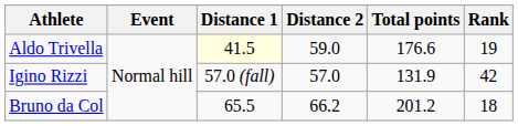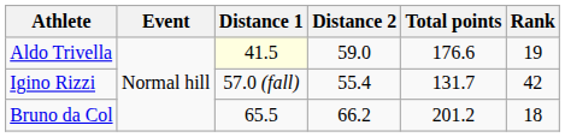 <table class="wikitable" style="font-size:90%">
 <tr>
 <th>Athlete</th>
 <th>Event</th>
 <th>Distance 1</th>
 <th>Distance 2</th>
 <th>Total points</th>
 <th>Rank</th>
 </tr>
 <tr>
 <td><a href='#'>Aldo Trivella</a></td>
 <td rowspan="4">Normal hill</td>
 <td align="center" style="background: lightyellow;">41.5</td>
 <td align="center">59.0</td>
 <td align="center">176.6</td>
 <td align="center">19</td>
 </tr>
 <tr>
 <td><a href='#'>Igino Rizzi</a></td>
 <td align="center">57.0 <em>(fall)</em></td>
-<td align="center">57.0</td>
-<td align="center">131.9</td>
+<td align="center">55.4</td>
+<td align="center">131.7</td>
 <td align="center">42</td>
 </tr>
 <tr>
 <td><a href='#'>Bruno da Col</a></td>
 <td align="center">65.5</td>
 <td align="center">66.2</td>
 <td align="center">201.2</td>
 <td align="center">18</td>
 </tr>
 </table>
